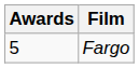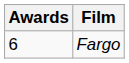 <table class="wikitable">
 <tr>
 <th>Awards</th>
 <th>Film</th>
 </tr>
 <tr>
-<td>5</td>
+<td>6</td>
 <td><em>Fargo</em></td>
 </tr>
 </table>
